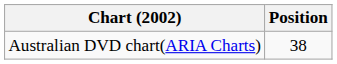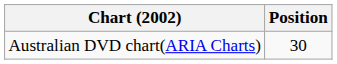 <table class="wikitable">
 <tr>
 <th>Chart (2002)</th>
 <th>Position</th>
 </tr>
 <tr>
 <td>Australian DVD chart(<a href='#'>ARIA Charts</a>)</td>
-<td align="center">38</td>
+<td align="center">30</td>
 </tr>
 </table>
